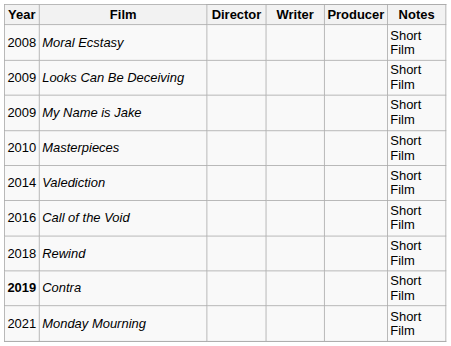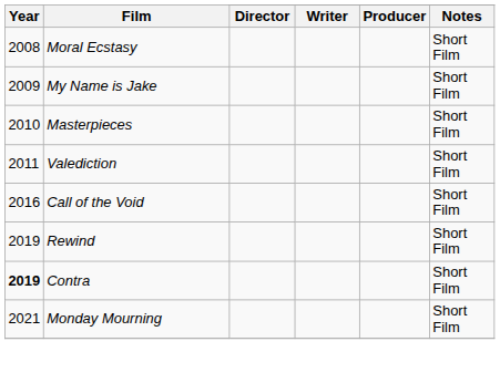 <table class="wikitable sortable" style="margin-right: 0;">
 <tr>
 <th rowspan="2" style="width:33px;">Year</th>
 <th rowspan="2" style="width:200px;">Film</th>
 </tr>
 <tr>
 <th style="width:65px;">Director</th>
 <th style="width:65px;">Writer</th>
 <th style="width:65px;">Producer</th>
 <th style="width:65px;">Notes</th>
 </tr>
 <tr>
 <td>2008</td>
 <td><em>Moral Ecstasy</em></td>
-<td></td>
-<td></td>
-<td></td>
-<td>Short Film</td>
-</tr>
-<tr>
-<td>2009</td>
-<td><em>Looks Can Be Deceiving</em></td>
 <td></td>
 <td></td>
 <td></td>
 <td>Short Film</td>
 </tr>
 <tr>
 <td>2009</td>
 <td><em>My Name is Jake</em></td>
 <td></td>
 <td></td>
 <td></td>
 <td>Short Film</td>
 </tr>
 <tr>
 <td>2010</td>
 <td><em>Masterpieces</em></td>
 <td></td>
 <td></td>
 <td></td>
 <td>Short Film</td>
 </tr>
 <tr>
-<td>2014</td>
+<td>2011</td>
 <td><em>Valediction</em></td>
 <td></td>
 <td></td>
 <td></td>
 <td>Short Film</td>
 </tr>
 <tr>
 <td>2016</td>
 <td><em>Call of the Void</em></td>
 <td></td>
 <td></td>
 <td></td>
 <td>Short Film</td>
 </tr>
 <tr>
-<td>2018</td>
+<td>2019</td>
 <td><em>Rewind</em></td>
 <td></td>
 <td></td>
 <td></td>
 <td>Short Film</td>
 </tr>
 <tr>
 <td><strong>2019</strong></td>
 <td><em>Contra</em></td>
 <td></td>
 <td></td>
 <td></td>
 <td>Short Film</td>
 </tr>
 <tr>
 <td>2021</td>
 <td><em>Monday Mourning</em></td>
 <td></td>
 <td></td>
 <td></td>
 <td>Short Film</td>
 </tr>
 <tr>
 </tr>
 </table>
